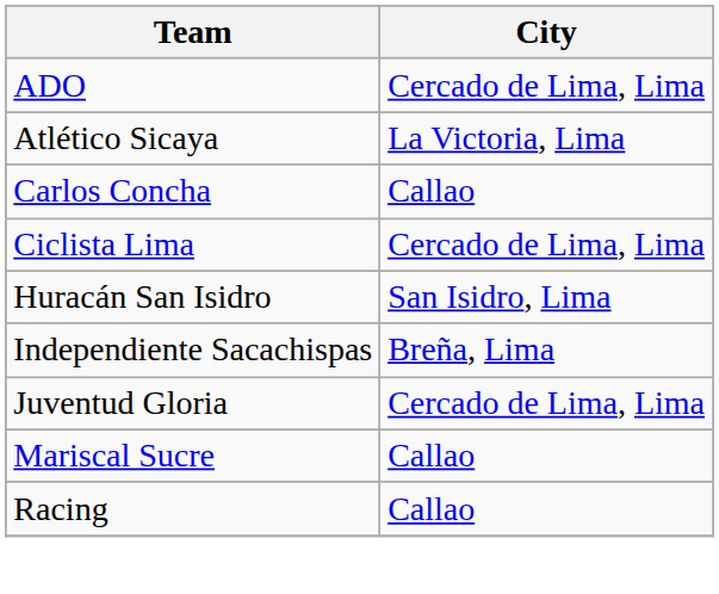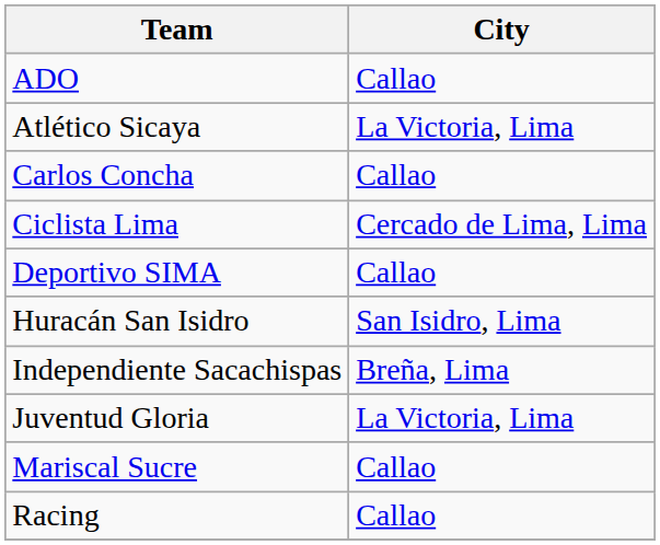 <table class="wikitable sortable">
 <tr>
 <th>Team</th>
 <th>City</th>
 </tr>
 <tr>
 <td><a href='#'>ADO</a></td>
-<td><a href='#'>Cercado de Lima</a>, <a href='#'>Lima</a></td>
+<td><a href='#'>Callao</a></td>
 </tr>
 <tr>
 <td>Atlético Sicaya</td>
 <td><a href='#'>La Victoria</a>, <a href='#'>Lima</a></td>
 </tr>
 <tr>
 <td><a href='#'>Carlos Concha</a></td>
 <td><a href='#'>Callao</a></td>
 </tr>
 <tr>
 <td><a href='#'>Ciclista Lima</a></td>
 <td><a href='#'>Cercado de Lima</a>, <a href='#'>Lima</a></td>
 </tr>
 <tr>
+<td><a href='#'>Deportivo SIMA</a></td>
+<td><a href='#'>Callao</a></td>
+</tr>
+<tr>
 <td>Huracán San Isidro</td>
 <td><a href='#'>San Isidro</a>, <a href='#'>Lima</a></td>
 </tr>
 <tr>
 <td>Independiente Sacachispas</td>
 <td><a href='#'>Breña</a>, <a href='#'>Lima</a></td>
 </tr>
 <tr>
 <td>Juventud Gloria</td>
-<td><a href='#'>Cercado de Lima</a>, <a href='#'>Lima</a></td>
+<td><a href='#'>La Victoria</a>, <a href='#'>Lima</a></td>
 </tr>
 <tr>
 <td><a href='#'>Mariscal Sucre</a></td>
 <td><a href='#'>Callao</a></td>
 </tr>
 <tr>
 <td>Racing</td>
 <td><a href='#'>Callao</a></td>
 </tr>
 <tr>
 </tr>
 </table>
